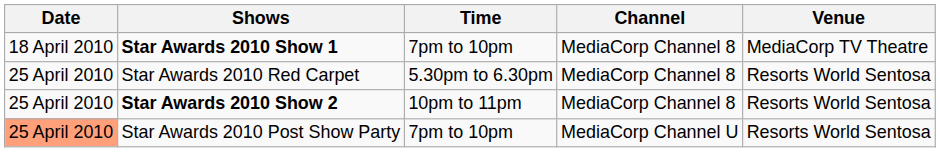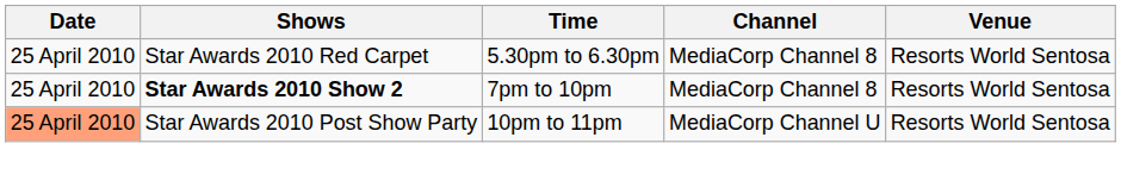 <table class="wikitable">
 <tr>
 <th>Date</th>
 <th>Shows</th>
 <th>Time</th>
 <th>Channel</th>
 <th>Venue</th>
-</tr>
-<tr>
-<td>18 April 2010</td>
-<td><strong>Star Awards 2010 Show 1</strong></td>
-<td>7pm to 10pm</td>
-<td>MediaCorp Channel 8</td>
-<td>MediaCorp TV Theatre</td>
 </tr>
 <tr>
 <td>25 April 2010</td>
 <td>Star Awards 2010 Red Carpet</td>
 <td>5.30pm to 6.30pm</td>
 <td>MediaCorp Channel 8</td>
 <td>Resorts World Sentosa</td>
 </tr>
 <tr>
 <td>25 April 2010</td>
 <td><strong>Star Awards 2010 Show 2</strong></td>
-<td>10pm to 11pm</td>
+<td>7pm to 10pm</td>
 <td>MediaCorp Channel 8</td>
 <td>Resorts World Sentosa</td>
 </tr>
 <tr>
 <td style="background: lightsalmon;">25 April 2010</td>
 <td>Star Awards 2010 Post Show Party</td>
-<td>7pm to 10pm</td>
+<td>10pm to 11pm</td>
 <td>MediaCorp Channel U</td>
 <td>Resorts World Sentosa</td>
 </tr>
 </table>
